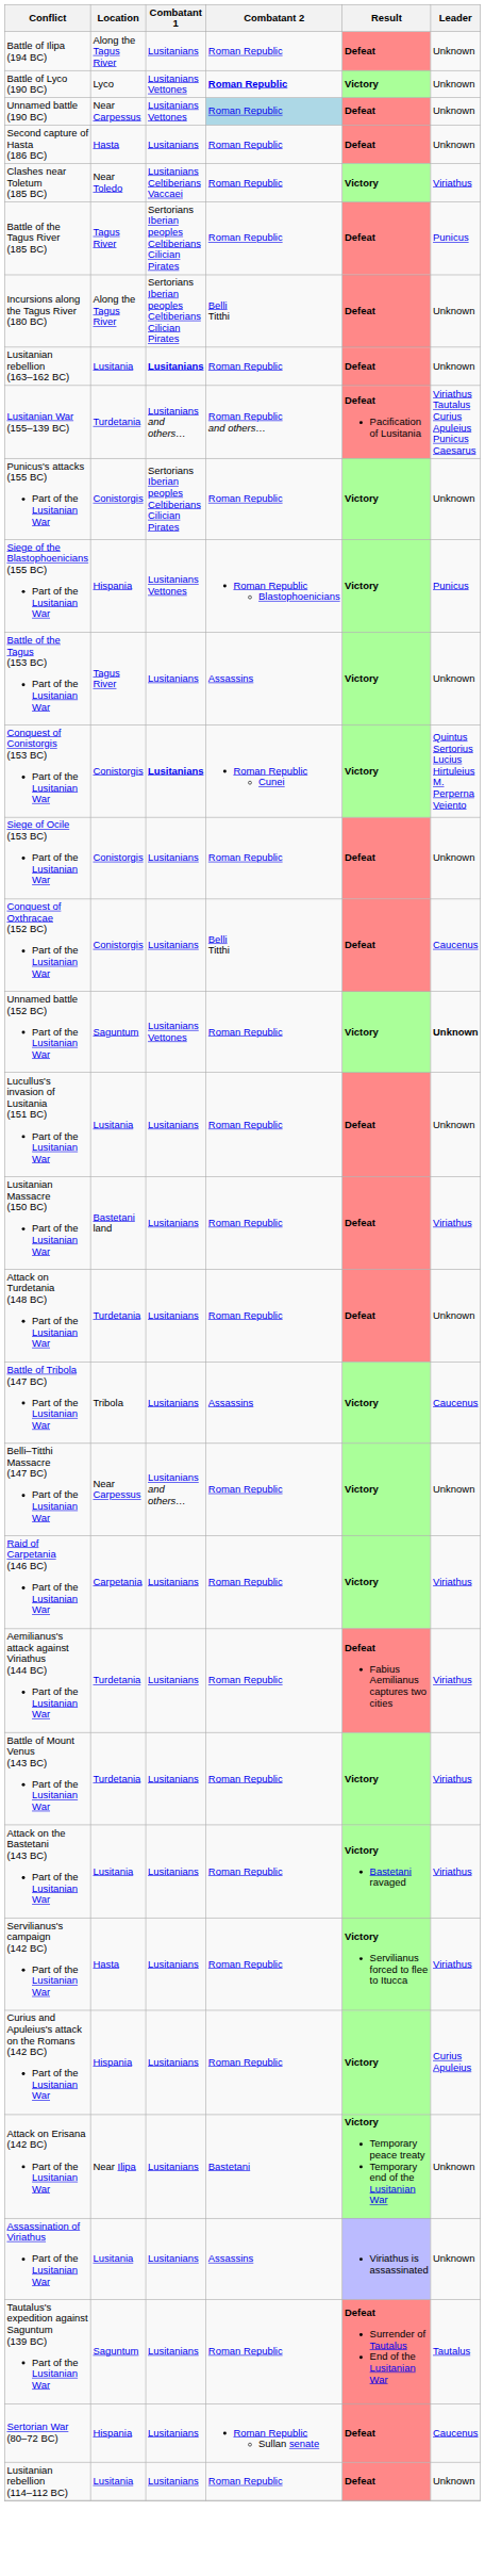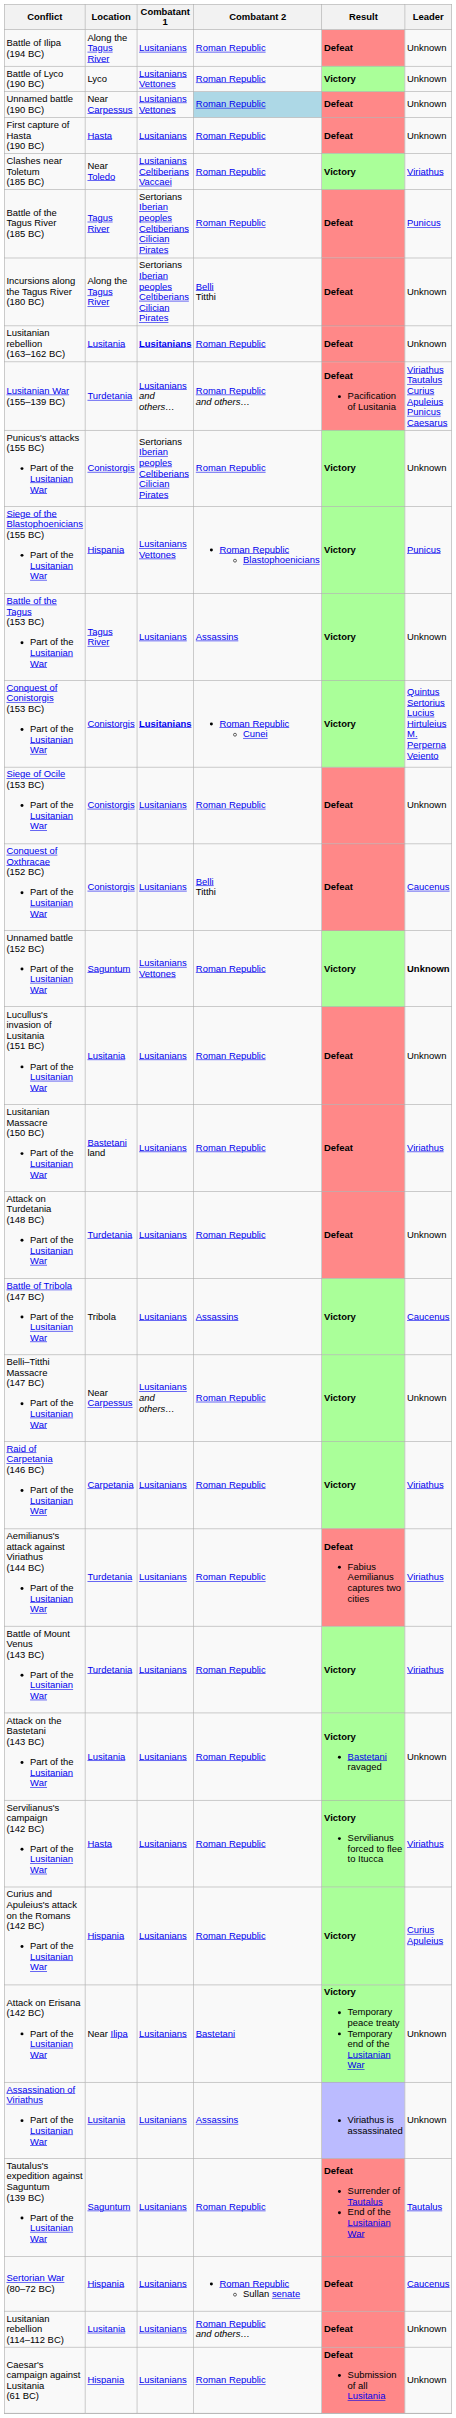 <table class="wikitable">
 <tr>
 <th scope=col>Conflict</th>
 <th scope=col>Location</th>
 <th scope=col>Combatant 1</th>
 <th scope=col>Combatant 2</th>
 <th scope=col>Result</th>
 <th scope=col>Leader</th>
 </tr>
 <tr>
 <td>Battle of Ilipa<br>(194 BC)</td>
 <td>Along the <a href='#'>Tagus River</a></td>
 <td><a href='#'>Lusitanians</a></td>
 <td><a href='#'>Roman Republic</a></td>
 <td style="background:#F88"><strong>Defeat</strong></td>
 <td>Unknown</td>
 </tr>
 <tr>
 <td>Battle of Lyco<br>(190 BC)</td>
 <td>Lyco</td>
 <td><a href='#'>Lusitanians</a><br><a href='#'>Vettones</a></td>
-<td><strong><a href='#'>Roman Republic</a></strong></td>
+<td><a href='#'>Roman Republic</a></td>
 <td style="background:#AF9"><strong>Victory</strong></td>
 <td>Unknown</td>
 </tr>
 <tr>
 <td>Unnamed battle<br>(190 BC)</td>
 <td>Near <a href='#'>Carpessus</a></td>
 <td><a href='#'>Lusitanians</a><br><a href='#'>Vettones</a></td>
 <td style="background: lightblue;"><a href='#'>Roman Republic</a></td>
 <td style="background:#F88"><strong>Defeat</strong></td>
 <td>Unknown</td>
 </tr>
 <tr>
-<td>Second capture of Hasta<br>(186 BC)</td>
+<td>First capture of Hasta<br>(190 BC)</td>
 <td><a href='#'>Hasta</a></td>
 <td><a href='#'>Lusitanians</a></td>
 <td><a href='#'>Roman Republic</a></td>
 <td style="background:#F88"><strong>Defeat</strong></td>
 <td>Unknown</td>
 </tr>
 <tr>
 <td>Clashes near Toletum<br>(185 BC)</td>
 <td>Near <a href='#'>Toledo</a></td>
 <td><a href='#'>Lusitanians</a><br><a href='#'>Celtiberians</a><br><a href='#'>Vaccaei</a></td>
 <td><a href='#'>Roman Republic</a></td>
 <td style="background:#AF9"><strong>Victory</strong></td>
 <td><a href='#'>Viriathus</a></td>
 </tr>
 <tr>
 <td>Battle of the Tagus River<br>(185 BC)</td>
 <td><a href='#'>Tagus River</a></td>
 <td>Sertorians<br><a href='#'>Iberian</a> <a href='#'>peoples</a><br><a href='#'>Celtiberians</a><br><a href='#'>Cilician Pirates</a></td>
 <td><a href='#'>Roman Republic</a></td>
 <td style="background:#F88"><strong>Defeat</strong></td>
 <td><a href='#'>Punicus</a></td>
 </tr>
 <tr>
 <td>Incursions along the Tagus River<br>(180 BC)</td>
 <td>Along the <a href='#'>Tagus River</a></td>
 <td>Sertorians<br><a href='#'>Iberian</a> <a href='#'>peoples</a><br><a href='#'>Celtiberians</a><br><a href='#'>Cilician Pirates</a></td>
 <td><a href='#'>Belli</a><br>Titthi</td>
 <td style="background:#F88"><strong>Defeat</strong></td>
 <td>Unknown</td>
 </tr>
 <tr>
 <td>Lusitanian rebellion<br>(163–162 BC)</td>
 <td><a href='#'>Lusitania</a></td>
 <td><strong><a href='#'>Lusitanians</a></strong></td>
 <td><a href='#'>Roman Republic</a></td>
 <td style="background:#F88"><strong>Defeat</strong></td>
 <td>Unknown</td>
 </tr>
 <tr>
 <td><a href='#'>Lusitanian War</a><br>(155–139 BC)</td>
 <td><a href='#'>Turdetania</a></td>
 <td><a href='#'>Lusitanians</a><br><em>and others…</em></td>
 <td><a href='#'>Roman Republic</a><br><em>and others…</em></td>
 <td style="background:#F88"><strong>Defeat</strong><br><ul><li>Pacification of Lusitania</li></ul></td>
 <td><a href='#'>Viriathus</a> <br><a href='#'>Tautalus</a><br><a href='#'>Curius</a><br><a href='#'>Apuleius</a><br><a href='#'>Punicus</a><br><a href='#'>Caesarus</a></td>
 </tr>
 <tr>
 <td>Punicus's attacks<br>(155 BC)<br><ul><li>Part of the <a href='#'>Lusitanian War</a></li></ul></td>
 <td><a href='#'>Conistorgis</a></td>
 <td>Sertorians<br><a href='#'>Iberian</a> <a href='#'>peoples</a><br><a href='#'>Celtiberians</a><br><a href='#'>Cilician Pirates</a></td>
 <td><a href='#'>Roman Republic</a></td>
 <td style="background:#AF9"><strong>Victory</strong></td>
 <td>Unknown</td>
 </tr>
 <tr>
 <td><a href='#'>Siege of the Blastophoenicians</a><br>(155 BC)<br><ul><li>Part of the <a href='#'>Lusitanian War</a></li></ul></td>
 <td><a href='#'>Hispania</a></td>
 <td><a href='#'>Lusitanians</a><br><a href='#'>Vettones</a></td>
 <td><br><ul><li><a href='#'>Roman Republic</a><ul><li><a href='#'>Blastophoenicians</a></li></ul></li></ul></td>
 <td style="background:#AF9"><strong>Victory</strong></td>
 <td><a href='#'>Punicus</a></td>
 </tr>
 <tr>
 <td><a href='#'>Battle of the Tagus</a><br>(153 BC)<br><ul><li>Part of the <a href='#'>Lusitanian War</a></li></ul></td>
 <td><a href='#'>Tagus River</a></td>
 <td><a href='#'>Lusitanians</a></td>
 <td><a href='#'>Assassins</a></td>
 <td style="background:#AF9"><strong>Victory</strong></td>
 <td>Unknown</td>
 </tr>
 <tr>
 <td><a href='#'>Conquest of Conistorgis</a><br>(153 BC)<br><ul><li>Part of the <a href='#'>Lusitanian War</a></li></ul></td>
 <td><a href='#'>Conistorgis</a></td>
 <td><strong><a href='#'>Lusitanians</a></strong></td>
 <td><br><ul><li><a href='#'>Roman Republic</a><ul><li><a href='#'>Cunei</a></li></ul></li></ul></td>
 <td style="background:#AF9"><strong>Victory</strong></td>
 <td><a href='#'>Quintus Sertorius</a><br><a href='#'>Lucius Hirtuleius</a><br><a href='#'>M. Perperna Veiento</a></td>
 </tr>
 <tr>
 <td><a href='#'>Siege of Ocile</a><br>(153 BC)<br><ul><li>Part of the <a href='#'>Lusitanian War</a></li></ul></td>
 <td><a href='#'>Conistorgis</a></td>
 <td><a href='#'>Lusitanians</a></td>
 <td><a href='#'>Roman Republic</a></td>
 <td style="background:#F88"><strong>Defeat</strong></td>
 <td>Unknown</td>
 </tr>
 <tr>
 <td><a href='#'>Conquest of Oxthracae</a><br>(152 BC)<br><ul><li>Part of the <a href='#'>Lusitanian War</a></li></ul></td>
 <td><a href='#'>Conistorgis</a></td>
 <td><a href='#'>Lusitanians</a></td>
 <td><a href='#'>Belli</a><br>Titthi</td>
 <td style="background:#F88"><strong>Defeat</strong></td>
 <td><a href='#'>Caucenus</a></td>
 </tr>
 <tr>
 <td>Unnamed battle<br>(152 BC)<br><ul><li>Part of the <a href='#'>Lusitanian War</a></li></ul></td>
 <td><a href='#'>Saguntum</a></td>
 <td><a href='#'>Lusitanians</a><br><a href='#'>Vettones</a></td>
 <td><a href='#'>Roman Republic</a></td>
 <td style="background:#AF9"><strong>Victory</strong></td>
 <td><strong>Unknown</strong></td>
 </tr>
 <tr>
 <td>Lucullus's invasion of Lusitania<br>(151 BC)<br><ul><li>Part of the <a href='#'>Lusitanian War</a></li></ul></td>
 <td><a href='#'>Lusitania</a></td>
 <td><a href='#'>Lusitanians</a></td>
 <td><a href='#'>Roman Republic</a></td>
 <td style="background:#F88"><strong>Defeat</strong></td>
 <td>Unknown</td>
 </tr>
 <tr>
 <td>Lusitanian Massacre<br>(150 BC)<br><ul><li>Part of the <a href='#'>Lusitanian War</a></li></ul></td>
 <td><a href='#'>Bastetani</a> land</td>
 <td><a href='#'>Lusitanians</a></td>
 <td><a href='#'>Roman Republic</a></td>
 <td style="background:#F88"><strong>Defeat</strong></td>
 <td><a href='#'>Viriathus</a></td>
 </tr>
 <tr>
 <td>Attack on Turdetania<br>(148 BC)<br><ul><li>Part of the <a href='#'>Lusitanian War</a></li></ul></td>
 <td><a href='#'>Turdetania</a></td>
 <td><a href='#'>Lusitanians</a></td>
 <td><a href='#'>Roman Republic</a></td>
 <td style="background:#F88"><strong>Defeat</strong></td>
 <td>Unknown</td>
 </tr>
 <tr>
 <td><a href='#'>Battle of Tribola</a><br>(147 BC)<br><ul><li>Part of the <a href='#'>Lusitanian War</a></li></ul></td>
 <td>Tribola</td>
 <td><a href='#'>Lusitanians</a></td>
 <td><a href='#'>Assassins</a></td>
 <td style="background:#AF9"><strong>Victory</strong></td>
 <td><a href='#'>Caucenus</a></td>
 </tr>
 <tr>
 <td>Belli–Titthi Massacre<br>(147 BC)<br><ul><li>Part of the <a href='#'>Lusitanian War</a></li></ul></td>
 <td>Near <a href='#'>Carpessus</a></td>
 <td><a href='#'>Lusitanians</a><br><em>and others…</em></td>
 <td><a href='#'>Roman Republic</a></td>
 <td style="background:#AF9"><strong>Victory</strong></td>
 <td>Unknown</td>
 </tr>
 <tr>
 <td><a href='#'>Raid of Carpetania</a><br>(146 BC)<br><ul><li>Part of the <a href='#'>Lusitanian War</a></li></ul></td>
 <td><a href='#'>Carpetania</a></td>
 <td><a href='#'>Lusitanians</a></td>
 <td><a href='#'>Roman Republic</a></td>
 <td style="background:#AF9"><strong>Victory</strong></td>
 <td><a href='#'>Viriathus</a></td>
 </tr>
 <tr>
 <td>Aemilianus's attack against Viriathus<br>(144 BC)<br><ul><li>Part of the <a href='#'>Lusitanian War</a></li></ul></td>
 <td><a href='#'>Turdetania</a></td>
 <td><a href='#'>Lusitanians</a></td>
 <td><a href='#'>Roman Republic</a></td>
 <td style="background:#F88"><strong>Defeat</strong><br><ul><li>Fabius Aemilianus captures two cities</li></ul></td>
 <td><a href='#'>Viriathus</a></td>
 </tr>
 <tr>
 <td>Battle of Mount Venus<br>(143 BC)<br><ul><li>Part of the <a href='#'>Lusitanian War</a></li></ul></td>
 <td><a href='#'>Turdetania</a></td>
 <td><a href='#'>Lusitanians</a></td>
 <td><a href='#'>Roman Republic</a></td>
 <td style="background:#AF9"><strong>Victory</strong></td>
 <td><a href='#'>Viriathus</a></td>
 </tr>
 <tr>
 <td>Attack on the Bastetani<br>(143 BC)<br><ul><li>Part of the <a href='#'>Lusitanian War</a></li></ul></td>
 <td><a href='#'>Lusitania</a></td>
 <td><a href='#'>Lusitanians</a></td>
 <td><a href='#'>Roman Republic</a></td>
 <td style="background:#AF9"><strong>Victory</strong><br><ul><li><a href='#'>Bastetani</a> ravaged</li></ul></td>
-<td><a href='#'>Viriathus</a></td>
+<td>Unknown</td>
 </tr>
 <tr>
 <td>Servilianus's campaign<br>(142 BC)<br><ul><li>Part of the <a href='#'>Lusitanian War</a></li></ul></td>
 <td><a href='#'>Hasta</a></td>
 <td><a href='#'>Lusitanians</a></td>
 <td><a href='#'>Roman Republic</a></td>
 <td style="background:#AF9"><strong>Victory</strong><br><ul><li>Servilianus forced to flee to Itucca</li></ul></td>
 <td><a href='#'>Viriathus</a></td>
 </tr>
 <tr>
 <td>Curius and Apuleius's attack on the Romans<br>(142 BC)<br><ul><li>Part of the <a href='#'>Lusitanian War</a></li></ul></td>
 <td><a href='#'>Hispania</a></td>
 <td><a href='#'>Lusitanians</a></td>
 <td><a href='#'>Roman Republic</a></td>
 <td style="background:#AF9"><strong>Victory</strong></td>
 <td><a href='#'>Curius</a><br><a href='#'>Apuleius</a></td>
 </tr>
 <tr>
 <td>Attack on Erisana<br>(142 BC)<br><ul><li>Part of the <a href='#'>Lusitanian War</a></li></ul></td>
 <td>Near <a href='#'>Ilipa</a></td>
 <td><a href='#'>Lusitanians</a></td>
 <td><a href='#'>Bastetani</a></td>
 <td style="background:#AF9"><strong>Victory</strong><br><ul><li>Temporary peace treaty</li><li>Temporary end of the <a href='#'>Lusitanian War</a></li></ul></td>
 <td>Unknown</td>
 </tr>
 <tr>
 <td><a href='#'>Assassination of Viriathus</a><br><ul><li>Part of the <a href='#'>Lusitanian War</a></li></ul></td>
 <td><a href='#'>Lusitania</a></td>
 <td><a href='#'>Lusitanians</a></td>
 <td><a href='#'>Assassins</a></td>
 <td style="background:#BBF"><br><ul><li>Viriathus is assassinated</li></ul></td>
 <td>Unknown</td>
 </tr>
 <tr>
 <td>Tautalus's expedition against Saguntum<br>(139 BC)<br><ul><li>Part of the <a href='#'>Lusitanian War</a></li></ul></td>
 <td><a href='#'>Saguntum</a></td>
 <td><a href='#'>Lusitanians</a></td>
 <td><a href='#'>Roman Republic</a></td>
 <td style="background:#F88"><strong>Defeat</strong><br><ul><li>Surrender of <a href='#'>Tautalus</a></li><li>End of the <a href='#'>Lusitanian War</a></li></ul></td>
 <td><a href='#'>Tautalus</a></td>
 </tr>
 <tr>
 <td><a href='#'>Sertorian War</a><br>(80–72 BC)</td>
 <td><a href='#'>Hispania</a></td>
 <td><a href='#'>Lusitanians</a></td>
 <td><br><ul><li><a href='#'>Roman Republic</a><ul><li>Sullan <a href='#'>senate</a></li></ul></li></ul></td>
 <td style="background:#F88"><strong>Defeat</strong></td>
 <td><a href='#'>Caucenus</a></td>
 </tr>
 <tr>
 <td>Lusitanian rebellion<br>(114–112 BC)</td>
 <td><a href='#'>Lusitania</a></td>
 <td><a href='#'>Lusitanians</a></td>
+<td><a href='#'>Roman Republic</a><br><em>and others…</em></td>
+<td style="background:#F88"><strong>Defeat</strong></td>
+<td>Unknown</td>
+</tr>
+<tr>
+<td>Caesar's campaign against Lusitania<br>(61 BC)</td>
+<td><a href='#'>Hispania</a></td>
+<td><a href='#'>Lusitanians</a></td>
 <td><a href='#'>Roman Republic</a></td>
-<td style="background:#F88"><strong>Defeat</strong></td>
+<td style="background:#F88"><strong>Defeat</strong><br><ul><li>Submission of all <a href='#'>Lusitania</a></li></ul></td>
 <td>Unknown</td>
 </tr>
 <tr>
 </tr>
 </table>
